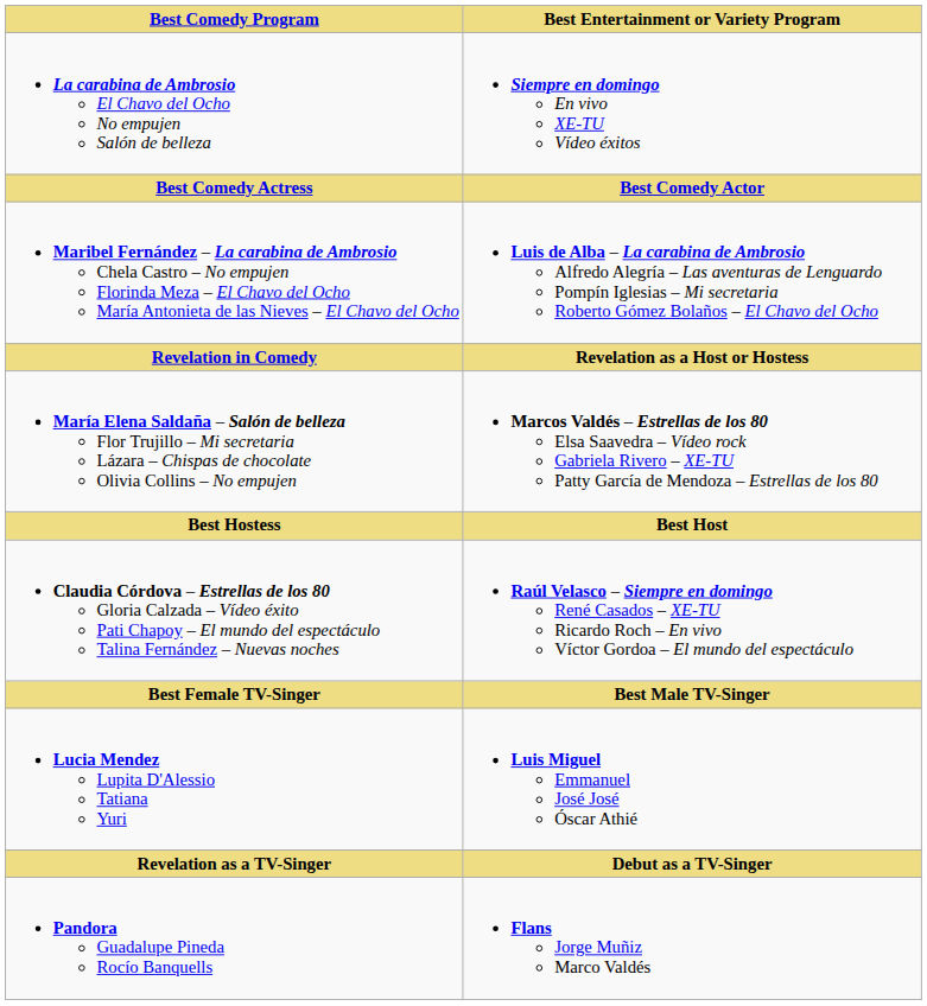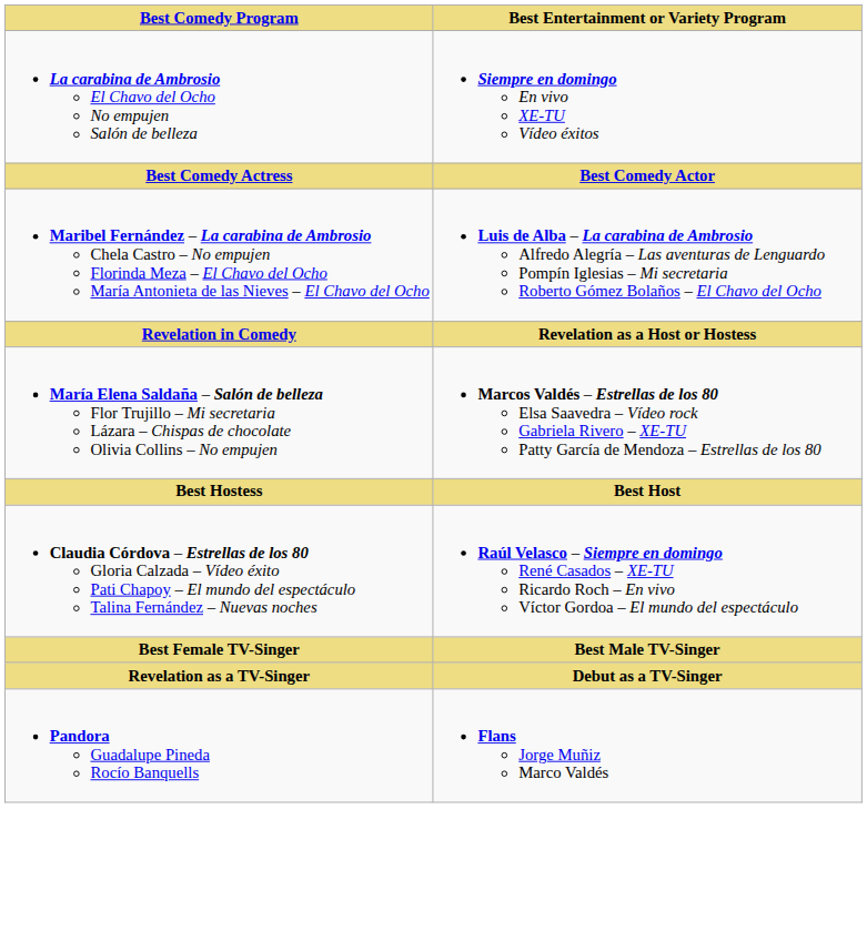 <table class="wikitable">
 <tr>
 <th style="background:#EEDD82; width:50%"><a href='#'>Best Comedy Program</a></th>
 <th style="background:#EEDD82; width:50%">Best Entertainment or Variety Program</th>
 </tr>
 <tr>
 <td valign="top"><br><ul><li><strong><em><a href='#'>La carabina de Ambrosio</a></em></strong><ul><li><em><a href='#'>El Chavo del Ocho</a></em></li><li><em>No empujen</em></li><li><em>Salón de belleza</em></li></ul></li></ul></td>
 <td valign="top"><br><ul><li><strong><em><a href='#'>Siempre en domingo</a></em></strong><ul><li><em>En vivo</em></li><li><em><a href='#'>XE-TU</a></em></li><li><em>Vídeo éxitos</em></li></ul></li></ul></td>
 </tr>
 <tr>
 <th style="background:#EEDD82; width:50%"><a href='#'>Best Comedy Actress</a></th>
 <th style="background:#EEDD82; width:50%"><a href='#'>Best Comedy Actor</a></th>
 </tr>
 <tr>
 <td valign="top"><br><ul><li><strong><a href='#'>Maribel Fernández</a></strong> – <strong><em><a href='#'>La carabina de Ambrosio</a></em></strong><ul><li>Chela Castro – <em>No empujen</em></li><li><a href='#'>Florinda Meza</a> – <em><a href='#'>El Chavo del Ocho</a></em></li><li><a href='#'>María Antonieta de las Nieves</a> – <em><a href='#'>El Chavo del Ocho</a></em></li></ul></li></ul></td>
 <td valign="top"><br><ul><li><strong><a href='#'>Luis de Alba</a></strong> – <strong><em><a href='#'>La carabina de Ambrosio</a></em></strong><ul><li>Alfredo Alegría – <em>Las aventuras de Lenguardo</em></li><li>Pompín Iglesias – <em>Mi secretaria</em></li><li><a href='#'>Roberto Gómez Bolaños</a> – <em><a href='#'>El Chavo del Ocho</a></em></li></ul></li></ul></td>
 </tr>
 <tr>
 <th style="background:#EEDD82; width:50%"><a href='#'>Revelation in Comedy</a></th>
 <th style="background:#EEDD82; width:50%">Revelation as a Host or Hostess</th>
 </tr>
 <tr>
 <td valign="top"><br><ul><li><strong><a href='#'>María Elena Saldaña</a></strong> – <strong><em>Salón de belleza</em></strong><ul><li>Flor Trujillo – <em>Mi secretaria</em></li><li>Lázara – <em>Chispas de chocolate</em></li><li>Olivia Collins – <em>No empujen</em></li></ul></li></ul></td>
 <td valign="top"><br><ul><li><strong>Marcos Valdés</strong> – <strong><em>Estrellas de los 80</em></strong><ul><li>Elsa Saavedra – <em>Vídeo rock</em></li><li><a href='#'>Gabriela Rivero</a> – <em><a href='#'>XE-TU</a></em></li><li>Patty García de Mendoza – <em>Estrellas de los 80</em></li></ul></li></ul></td>
 </tr>
 <tr>
 <th style="background:#EEDD82; width:50%">Best Hostess</th>
 <th style="background:#EEDD82; width:50%">Best Host</th>
 </tr>
 <tr>
 <td valign="top"><br><ul><li><strong>Claudia Córdova</strong> – <strong><em>Estrellas de los 80</em></strong><ul><li>Gloria Calzada – <em>Vídeo éxito</em></li><li><a href='#'>Pati Chapoy</a> – <em>El mundo del espectáculo</em></li><li><a href='#'>Talina Fernández</a> – <em>Nuevas noches</em></li></ul></li></ul></td>
 <td valign="top"><br><ul><li><strong><a href='#'>Raúl Velasco</a></strong> – <strong><em><a href='#'>Siempre en domingo</a></em></strong><ul><li><a href='#'>René Casados</a> – <em><a href='#'>XE-TU</a></em></li><li>Ricardo Roch – <em>En vivo</em></li><li>Víctor Gordoa – <em>El mundo del espectáculo</em></li></ul></li></ul></td>
 </tr>
 <tr>
 <th style="background:#EEDD82; width:50%">Best Female TV-Singer</th>
 <th style="background:#EEDD82; width:50%">Best Male TV-Singer</th>
 </tr>
 <tr>
-<td valign="top"><br><ul><li><strong><a href='#'>Lucia Mendez</a></strong><ul><li><a href='#'>Lupita D'Alessio</a></li><li><a href='#'>Tatiana</a></li><li><a href='#'>Yuri</a></li></ul></li></ul></td>
-<td valign="top"><br><ul><li><strong><a href='#'>Luis Miguel</a></strong><ul><li><a href='#'>Emmanuel</a></li><li><a href='#'>José José</a></li><li>Óscar Athié</li></ul></li></ul></td>
-</tr>
-<tr>
 <th style="background:#EEDD82; width:50%">Revelation as a TV-Singer</th>
 <th style="background:#EEDD82; width:50%">Debut as a TV-Singer</th>
 </tr>
 <tr>
 <td valign="top"><br><ul><li><strong><a href='#'>Pandora</a></strong><ul><li><a href='#'>Guadalupe Pineda</a></li><li><a href='#'>Rocío Banquells</a></li></ul></li></ul></td>
 <td valign="top"><br><ul><li><strong><a href='#'>Flans</a></strong><ul><li><a href='#'>Jorge Muñiz</a></li><li>Marco Valdés</li></ul></li></ul></td>
 </tr>
 </table>
